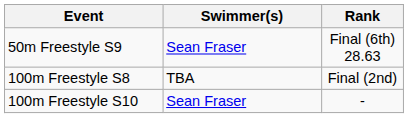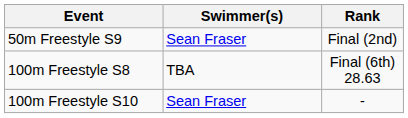 <table class=wikitable style="font-size:90%">
 <tr>
 <th width=150>Event</th>
 <th width=150>Swimmer(s)</th>
 <th width=75>Rank</th>
 </tr>
 <tr>
 <td>50m Freestyle S9</td>
 <td><a href='#'>Sean Fraser</a></td>
-<td align="center">Final (6th) 28.63</td>
+<td align="center">Final (2nd)</td>
 </tr>
 <tr>
 <td>100m Freestyle S8</td>
 <td>TBA</td>
-<td align="center">Final (2nd)</td>
+<td align="center">Final (6th) 28.63</td>
 </tr>
 <tr>
 <td>100m Freestyle S10</td>
 <td><a href='#'>Sean Fraser</a></td>
 <td align="center">-</td>
 </tr>
 </table>
